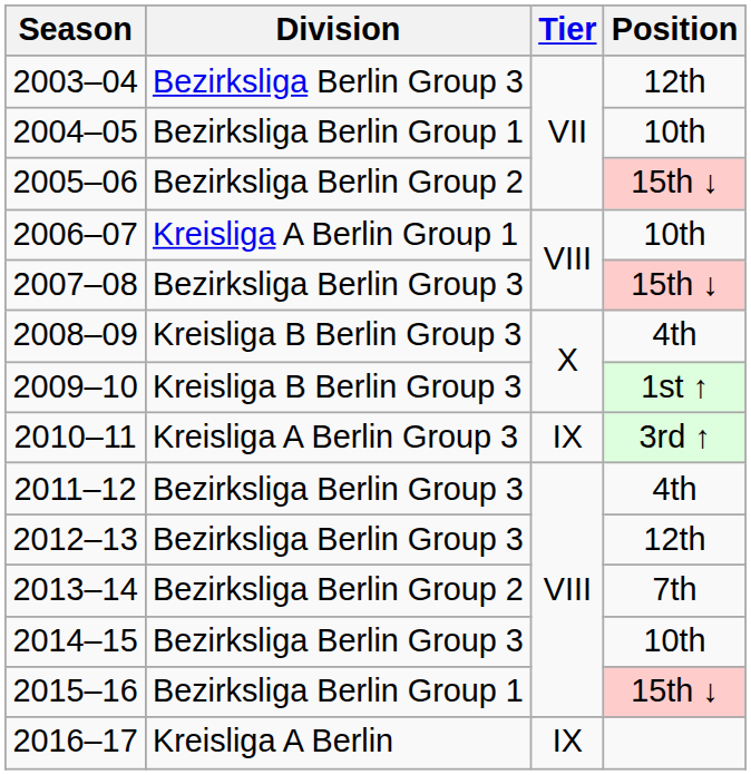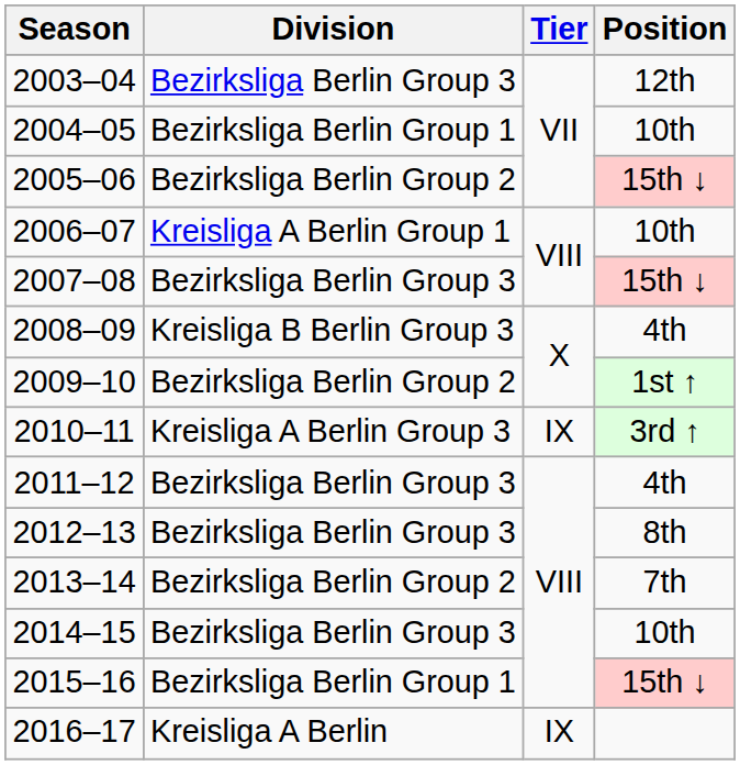 <table class="wikitable">
 <tr>
 <th>Season</th>
 <th>Division</th>
 <th><a href='#'>Tier</a></th>
 <th>Position</th>
 </tr>
 <tr align="center">
 <td>2003–04</td>
 <td align="left"><a href='#'>Bezirksliga</a> Berlin Group 3</td>
 <td rowspan=3>VII</td>
 <td>12th</td>
 </tr>
 <tr align="center">
 <td>2004–05</td>
 <td align="left">Bezirksliga Berlin Group 1</td>
 <td>10th</td>
 </tr>
 <tr align="center">
 <td>2005–06</td>
 <td align="left">Bezirksliga Berlin Group 2</td>
 <td style="background:#ffcccc">15th ↓</td>
 </tr>
 <tr align="center">
 <td>2006–07</td>
 <td align="left"><a href='#'>Kreisliga</a> A Berlin Group 1</td>
 <td rowspan=2>VIII</td>
 <td>10th</td>
 </tr>
 <tr align="center">
 <td>2007–08</td>
 <td align="left">Bezirksliga Berlin Group 3</td>
 <td style="background:#ffcccc">15th ↓</td>
 </tr>
 <tr align="center">
 <td>2008–09</td>
 <td align="left">Kreisliga B Berlin Group 3</td>
 <td rowspan=2>X</td>
 <td>4th</td>
 </tr>
 <tr align="center">
 <td>2009–10</td>
-<td align="left">Kreisliga B Berlin Group 3</td>
+<td align="left">Bezirksliga Berlin Group 2</td>
 <td style="background:#ddffdd">1st ↑</td>
 </tr>
 <tr align="center">
 <td>2010–11</td>
 <td align="left">Kreisliga A Berlin Group 3</td>
 <td>IX</td>
 <td style="background:#ddffdd">3rd ↑</td>
 </tr>
 <tr align="center">
 <td>2011–12</td>
 <td align="left">Bezirksliga Berlin Group 3</td>
 <td rowspan=5>VIII</td>
 <td>4th</td>
 </tr>
 <tr align="center">
 <td>2012–13</td>
 <td align="left">Bezirksliga Berlin Group 3</td>
-<td>12th</td>
+<td>8th</td>
 </tr>
 <tr align="center">
 <td>2013–14</td>
 <td align="left">Bezirksliga Berlin Group 2</td>
 <td>7th</td>
 </tr>
 <tr align="center">
 <td>2014–15</td>
 <td align="left">Bezirksliga Berlin Group 3</td>
 <td>10th</td>
 </tr>
 <tr align="center">
 <td>2015–16</td>
 <td align="left">Bezirksliga Berlin Group 1</td>
 <td style="background:#ffcccc">15th ↓</td>
 </tr>
 <tr align="center">
 <td>2016–17</td>
 <td align="left">Kreisliga A Berlin</td>
 <td>IX</td>
 <td></td>
 </tr>
 </table>
